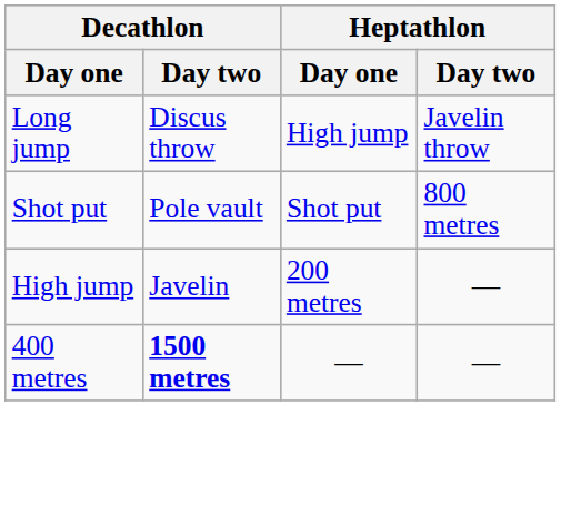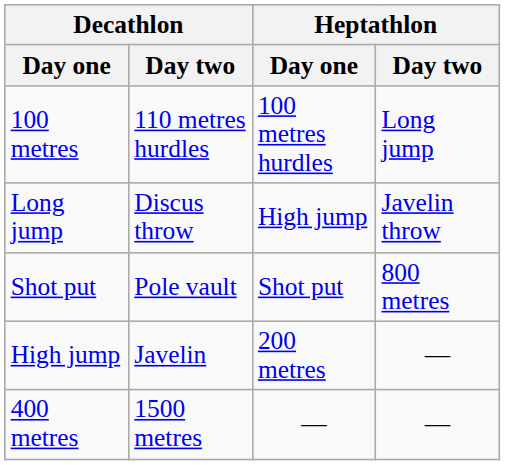 <table class=wikitable width=50%>
 <tr>
 <th colspan=2>Decathlon</th>
 <th colspan=2>Heptathlon</th>
 </tr>
 <tr>
 <th width=18%>Day one</th>
 <th width=18%>Day two</th>
 <th width=18%>Day one</th>
 <th width=18%>Day two</th>
+</tr>
+<tr>
+<td><a href='#'>100 metres</a></td>
+<td><a href='#'>110 metres hurdles</a></td>
+<td><a href='#'>100 metres hurdles</a></td>
+<td><a href='#'>Long jump</a></td>
 </tr>
 <tr>
 <td><a href='#'>Long jump</a></td>
 <td><a href='#'>Discus throw</a></td>
 <td><a href='#'>High jump</a></td>
 <td><a href='#'>Javelin throw</a></td>
 </tr>
 <tr>
 <td><a href='#'>Shot put</a></td>
 <td><a href='#'>Pole vault</a></td>
 <td><a href='#'>Shot put</a></td>
 <td><a href='#'>800 metres</a></td>
 </tr>
 <tr>
 <td><a href='#'>High jump</a></td>
 <td><a href='#'>Javelin</a></td>
 <td><a href='#'>200 metres</a></td>
 <td align=center>—</td>
 </tr>
 <tr>
 <td><a href='#'>400 metres</a></td>
-<td><strong><a href='#'>1500 metres</a></strong></td>
+<td><a href='#'>1500 metres</a></td>
 <td align=center>—</td>
 <td align=center>—</td>
 </tr>
 </table>
